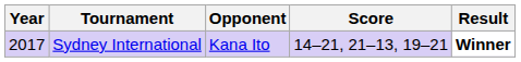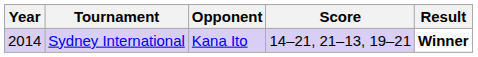 <table class="sortable wikitable" style="font-size: 90%">
 <tr>
 <th>Year</th>
 <th>Tournament</th>
 <th>Opponent</th>
 <th>Score</th>
 <th>Result</th>
 </tr>
 <tr style="background:#D8CEF6">
-<td align="center">2017</td>
+<td align="center">2014</td>
 <td align="left"><a href='#'>Sydney International</a></td>
 <td align="left"> <a href='#'>Kana Ito</a></td>
 <td align="left">14–21, 21–13, 19–21</td>
 <td style="text-align:left; background:white"> <strong>Winner</strong></td>
 </tr>
 </table>
